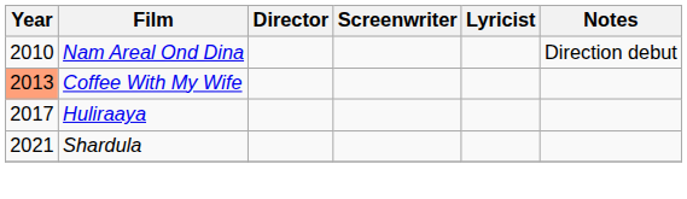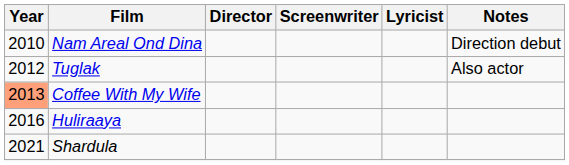 <table class="wikitable">
 <tr>
 <th>Year</th>
 <th>Film</th>
 <th>Director</th>
 <th>Screenwriter</th>
 <th>Lyricist</th>
 <th>Notes</th>
 </tr>
 <tr>
 <td>2010</td>
 <td><em><a href='#'>Nam Areal Ond Dina</a></em></td>
 <td></td>
 <td></td>
 <td></td>
 <td>Direction debut</td>
 </tr>
 <tr>
+<td>2012</td>
+<td><em><a href='#'>Tuglak</a></em></td>
+<td></td>
+<td></td>
+<td></td>
+<td>Also actor</td>
+</tr>
+<tr>
 <td style="background: lightsalmon;">2013</td>
 <td><em><a href='#'>Coffee With My Wife</a></em></td>
 <td></td>
 <td></td>
 <td></td>
 <td></td>
 </tr>
 <tr>
-<td>2017</td>
+<td>2016</td>
 <td><em><a href='#'>Huliraaya</a></em></td>
 <td></td>
 <td></td>
 <td></td>
 <td></td>
 </tr>
 <tr>
 <td>2021</td>
 <td><em>Shardula</em></td>
 <td></td>
 <td></td>
 <td></td>
 <td></td>
 </tr>
 <tr>
 </tr>
 </table>
